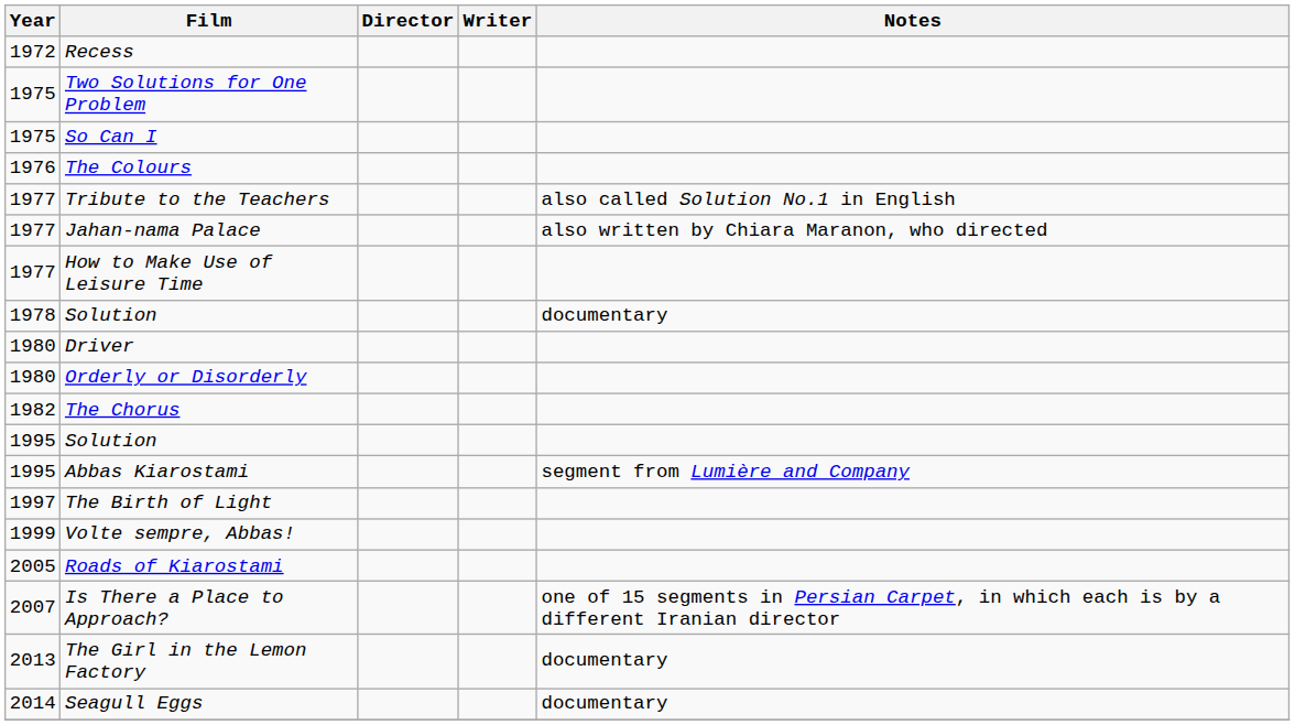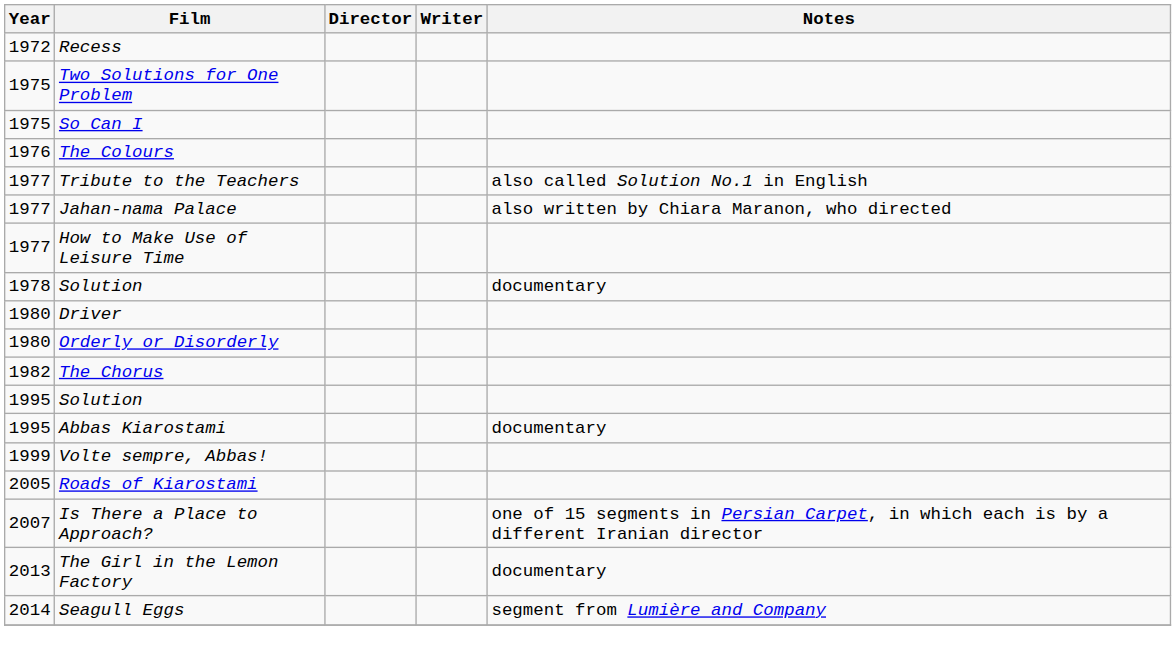 <table class="wikitable sortable">
 <tr>
 <th>Year</th>
 <th>Film</th>
 <th>Director</th>
 <th>Writer</th>
 <th>Notes</th>
 </tr>
 <tr>
 <td>1972</td>
 <td><em>Recess</em></td>
 <td></td>
 <td></td>
 <td></td>
 </tr>
 <tr>
 <td>1975</td>
 <td><em><a href='#'>Two Solutions for One Problem</a></em></td>
 <td></td>
 <td></td>
 <td></td>
 </tr>
 <tr>
 <td>1975</td>
 <td><em><a href='#'>So Can I</a></em></td>
 <td></td>
 <td></td>
 <td></td>
 </tr>
 <tr>
 <td>1976</td>
 <td><em><a href='#'>The Colours</a></em></td>
 <td></td>
 <td></td>
 <td></td>
 </tr>
 <tr>
 <td>1977</td>
 <td><em>Tribute to the Teachers</em></td>
 <td></td>
 <td></td>
 <td>also called <em>Solution No.1</em> in English</td>
 </tr>
 <tr>
 <td>1977</td>
 <td><em>Jahan-nama Palace</em></td>
 <td></td>
 <td></td>
 <td>also written by Chiara Maranon, who directed</td>
 </tr>
 <tr>
 <td>1977</td>
 <td><em>How to Make Use of Leisure Time</em></td>
 <td></td>
 <td></td>
 <td></td>
 </tr>
 <tr>
 <td>1978</td>
 <td><em>Solution</em></td>
 <td></td>
 <td></td>
 <td>documentary</td>
 </tr>
 <tr>
 <td>1980</td>
 <td><em>Driver</em></td>
 <td></td>
 <td></td>
 <td></td>
 </tr>
 <tr>
 <td>1980</td>
 <td><em><a href='#'>Orderly or Disorderly</a></em></td>
 <td></td>
 <td></td>
 <td></td>
 </tr>
 <tr>
 <td>1982</td>
 <td><em><a href='#'>The Chorus</a></em></td>
 <td></td>
 <td></td>
 <td></td>
 </tr>
 <tr>
 <td>1995</td>
 <td><em>Solution</em></td>
 <td></td>
 <td></td>
 <td></td>
 </tr>
 <tr>
 <td>1995</td>
 <td><em>Abbas Kiarostami</em></td>
 <td></td>
 <td></td>
-<td>segment from <em><a href='#'>Lumière and Company</a></em></td>
-</tr>
-<tr>
-<td>1997</td>
-<td><em>The Birth of Light</em></td>
-<td></td>
-<td></td>
-<td></td>
+<td>documentary</td>
 </tr>
 <tr>
 <td>1999</td>
 <td><em>Volte sempre, Abbas!</em></td>
 <td></td>
 <td></td>
 <td></td>
 </tr>
 <tr>
 <td>2005</td>
 <td><em><a href='#'>Roads of Kiarostami</a></em></td>
 <td></td>
 <td></td>
 <td></td>
 </tr>
 <tr>
 <td>2007</td>
 <td><em>Is There a Place to Approach?</em></td>
 <td></td>
 <td></td>
 <td>one of 15 segments in <em><a href='#'>Persian Carpet</a></em>, in which each is by a different Iranian director</td>
 </tr>
 <tr>
 <td>2013</td>
 <td><em>The Girl in the Lemon Factory</em></td>
 <td></td>
 <td></td>
 <td>documentary</td>
 </tr>
 <tr>
 <td>2014</td>
 <td><em>Seagull Eggs</em></td>
 <td></td>
 <td></td>
-<td>documentary</td>
+<td>segment from <em><a href='#'>Lumière and Company</a></em></td>
 </tr>
 <tr>
 </tr>
 </table>
